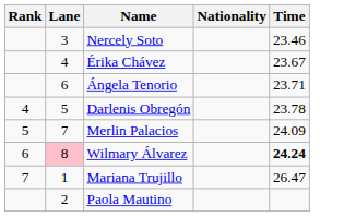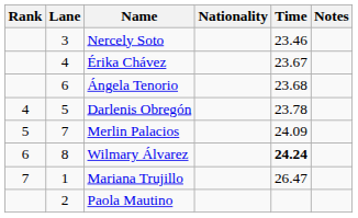 <table class="wikitable sortable" style="text-align:center">
 <tr>
 <th>Rank</th>
 <th>Lane</th>
 <th>Name</th>
 <th>Nationality</th>
 <th>Time</th>
+<th>Notes</th>
 </tr>
 <tr>
 <td></td>
 <td>3</td>
 <td align=left><a href='#'>Nercely Soto</a></td>
 <td align=left></td>
 <td>23.46</td>
+<td></td>
 </tr>
 <tr>
 <td></td>
 <td>4</td>
 <td align=left><a href='#'>Érika Chávez</a></td>
 <td align=left></td>
 <td>23.67</td>
+<td></td>
 </tr>
 <tr>
 <td></td>
 <td>6</td>
 <td align=left><a href='#'>Ángela Tenorio</a></td>
 <td align=left></td>
-<td>23.71</td>
+<td>23.68</td>
+<td></td>
 </tr>
 <tr>
 <td>4</td>
 <td>5</td>
 <td align=left><a href='#'>Darlenis Obregón</a></td>
 <td align=left></td>
 <td>23.78</td>
+<td></td>
 </tr>
 <tr>
 <td>5</td>
 <td>7</td>
 <td align=left><a href='#'>Merlin Palacios</a></td>
 <td align=left></td>
 <td>24.09</td>
+<td></td>
 </tr>
 <tr>
 <td>6</td>
-<td style="background: pink;">8</td>
+<td>8</td>
 <td align=left><a href='#'>Wilmary Álvarez</a></td>
 <td align=left></td>
 <td><strong>24.24</strong></td>
+<td></td>
 </tr>
 <tr>
 <td>7</td>
 <td>1</td>
 <td align=left><a href='#'>Mariana Trujillo</a></td>
 <td align=left></td>
 <td>26.47</td>
+<td></td>
 </tr>
 <tr>
 <td></td>
 <td>2</td>
 <td align=left><a href='#'>Paola Mautino</a></td>
 <td align=left></td>
 <td></td>
+<td></td>
 </tr>
 </table>
